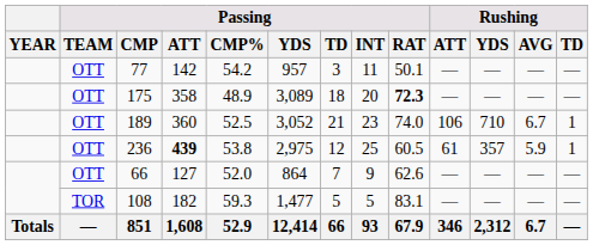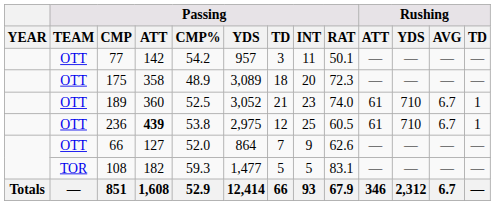 <table class=wikitable style="text-align:center">
 <tr>
 <th></th>
 <th colspan="8" style="background:#e7e3e7;">Passing</th>
 <th colspan="5" style="background:#e7e3e7;">Rushing</th>
 </tr>
 <tr>
 <th>YEAR</th>
 <th>TEAM</th>
 <th>CMP</th>
 <th>ATT</th>
 <th>CMP%</th>
 <th>YDS</th>
 <th>TD</th>
 <th>INT</th>
 <th>RAT</th>
 <th>ATT</th>
 <th>YDS</th>
 <th>AVG</th>
 <th>TD</th>
 </tr>
 <tr>
 <td></td>
 <td><a href='#'>OTT</a></td>
 <td>77</td>
 <td>142</td>
 <td>54.2</td>
 <td>957</td>
 <td>3</td>
 <td>11</td>
 <td>50.1</td>
 <td>—</td>
 <td>—</td>
 <td>—</td>
 <td>—</td>
 </tr>
 <tr>
 <td></td>
 <td><a href='#'>OTT</a></td>
 <td>175</td>
 <td>358</td>
 <td>48.9</td>
 <td>3,089</td>
 <td>18</td>
 <td>20</td>
-<td><strong>72.3</strong></td>
+<td>72.3</td>
 <td>—</td>
 <td>—</td>
 <td>—</td>
 <td>—</td>
 </tr>
 <tr>
 <td></td>
 <td><a href='#'>OTT</a></td>
 <td>189</td>
 <td>360</td>
 <td>52.5</td>
 <td>3,052</td>
 <td>21</td>
 <td>23</td>
 <td>74.0</td>
-<td>106</td>
+<td>61</td>
 <td>710</td>
 <td>6.7</td>
 <td>1</td>
 </tr>
 <tr>
 <td></td>
 <td><a href='#'>OTT</a></td>
 <td>236</td>
 <td><strong>439</strong></td>
 <td>53.8</td>
 <td>2,975</td>
 <td>12</td>
 <td>25</td>
 <td>60.5</td>
 <td>61</td>
-<td>357</td>
-<td>5.9</td>
+<td>710</td>
+<td>6.7</td>
 <td>1</td>
 </tr>
 <tr>
 <td rowspan=2></td>
 <td><a href='#'>OTT</a></td>
 <td>66</td>
 <td>127</td>
 <td>52.0</td>
 <td>864</td>
 <td>7</td>
 <td>9</td>
 <td>62.6</td>
 <td>—</td>
 <td>—</td>
 <td>—</td>
 <td>—</td>
 </tr>
 <tr>
 <td><a href='#'>TOR</a></td>
 <td>108</td>
 <td>182</td>
 <td>59.3</td>
 <td>1,477</td>
 <td>5</td>
 <td>5</td>
 <td>83.1</td>
 <td>—</td>
 <td>—</td>
 <td>—</td>
 <td>—</td>
 </tr>
 <tr>
 <th>Totals</th>
 <th>—</th>
 <th>851</th>
 <th>1,608</th>
 <th>52.9</th>
 <th>12,414</th>
 <th>66</th>
 <th>93</th>
 <th>67.9</th>
 <th>346</th>
 <th>2,312</th>
 <th>6.7</th>
 <th>—</th>
 </tr>
 </table>
